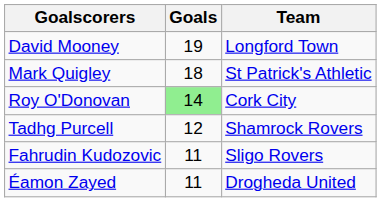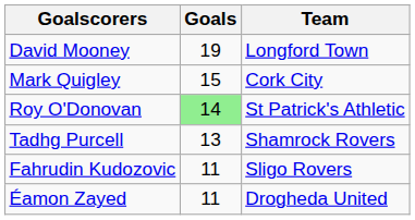 <table class="wikitable">
 <tr>
 <th>Goalscorers</th>
 <th>Goals</th>
 <th>Team</th>
 </tr>
 <tr>
 <td> <a href='#'>David Mooney</a></td>
 <td align=center>19</td>
 <td><a href='#'>Longford Town</a></td>
 </tr>
 <tr>
 <td> <a href='#'>Mark Quigley</a></td>
-<td align=center>18</td>
-<td><a href='#'>St Patrick's Athletic</a></td>
+<td align=center>15</td>
+<td><a href='#'>Cork City</a></td>
 </tr>
 <tr>
 <td> <a href='#'>Roy O'Donovan</a></td>
 <td align=center style="background: lightgreen;">14</td>
-<td><a href='#'>Cork City</a></td>
+<td><a href='#'>St Patrick's Athletic</a></td>
 </tr>
 <tr>
 <td> <a href='#'>Tadhg Purcell</a></td>
-<td align=center>12</td>
+<td align=center>13</td>
 <td><a href='#'>Shamrock Rovers</a></td>
 </tr>
 <tr>
 <td> <a href='#'>Fahrudin Kudozovic</a></td>
 <td align=center>11</td>
 <td><a href='#'>Sligo Rovers</a></td>
 </tr>
 <tr>
 <td> <a href='#'>Éamon Zayed</a></td>
 <td align=center>11</td>
 <td><a href='#'>Drogheda United</a></td>
 </tr>
 </table>
